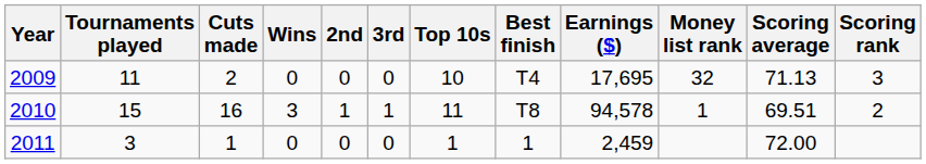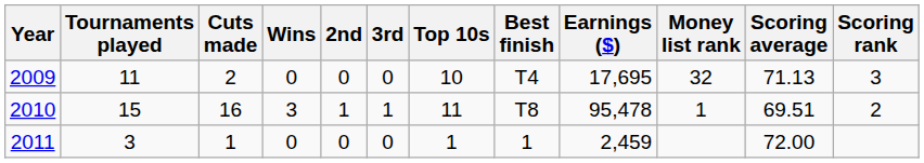 <table class="wikitable" style="text-align:center; font-size: 95%;">
 <tr>
 <th>Year</th>
 <th>Tournaments <br>played</th>
 <th>Cuts <br>made</th>
 <th>Wins</th>
 <th>2nd</th>
 <th>3rd</th>
 <th>Top 10s</th>
 <th>Best <br>finish</th>
 <th>Earnings<br>(<a href='#'>$</a>)</th>
 <th>Money <br>list rank</th>
 <th>Scoring<br>average</th>
 <th>Scoring<br>rank</th>
 </tr>
 <tr>
 <td><a href='#'>2009</a></td>
 <td>11</td>
 <td>2</td>
 <td>0</td>
 <td>0</td>
 <td>0</td>
 <td>10</td>
 <td>T4</td>
 <td align=right>17,695</td>
 <td>32</td>
 <td>71.13</td>
 <td>3</td>
 </tr>
 <tr>
 <td><a href='#'>2010</a></td>
 <td>15</td>
 <td>16</td>
 <td>3</td>
 <td>1</td>
 <td>1</td>
 <td>11</td>
 <td>T8</td>
-<td align=right>94,578</td>
+<td align=right>95,478</td>
 <td>1</td>
 <td>69.51</td>
 <td>2</td>
 </tr>
 <tr>
 <td><a href='#'>2011</a></td>
 <td>3</td>
 <td>1</td>
 <td>0</td>
 <td>0</td>
 <td>0</td>
 <td>1</td>
 <td>1</td>
 <td align=right>2,459</td>
 <td></td>
 <td>72.00</td>
 <td></td>
 </tr>
 </table>
